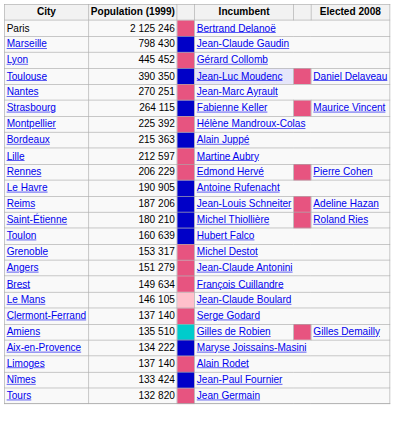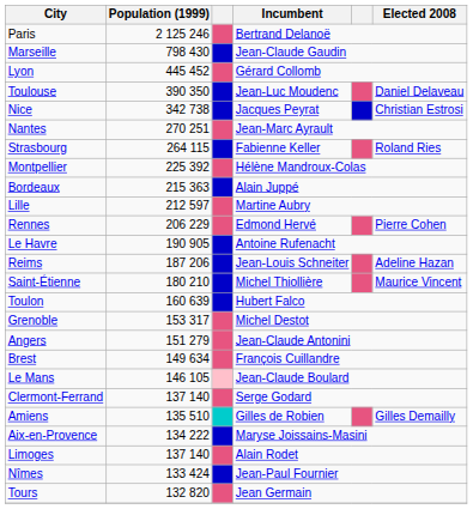 <table class="wikitable">
 <tr>
 <th>City</th>
 <th>Population (1999)</th>
 <th width=20px></th>
 <th>Incumbent</th>
 <th width=20px></th>
 <th>Elected 2008</th>
 </tr>
 <tr>
 <td>Paris</td>
 <td align=right>2 125 246</td>
 <td bgcolor="#E75480"></td>
 <td colspan=3><a href='#'>Bertrand Delanoë</a></td>
 </tr>
 <tr>
 <td><a href='#'>Marseille</a></td>
 <td align=right>798 430</td>
 <td bgcolor="#0000C8"></td>
 <td colspan=3><a href='#'>Jean-Claude Gaudin</a></td>
 </tr>
 <tr>
 <td><a href='#'>Lyon</a></td>
 <td align=right>445 452</td>
 <td bgcolor="#E75480"></td>
 <td colspan=3><a href='#'>Gérard Collomb</a></td>
 </tr>
 <tr>
 <td><a href='#'>Toulouse</a></td>
 <td align=right>390 350</td>
 <td bgcolor="#0000C8"></td>
-<td style="background: lavender;"><a href='#'>Jean-Luc Moudenc</a></td>
+<td><a href='#'>Jean-Luc Moudenc</a></td>
 <td bgcolor="#E75480"></td>
 <td><a href='#'>Daniel Delaveau</a></td>
+</tr>
+<tr>
+<td><a href='#'>Nice</a></td>
+<td align=right>342 738</td>
+<td bgcolor="#0000C8"></td>
+<td><a href='#'>Jacques Peyrat</a></td>
+<td bgcolor="#0000C8"></td>
+<td><a href='#'>Christian Estrosi</a></td>
 </tr>
 <tr>
 <td><a href='#'>Nantes</a></td>
 <td align=right>270 251</td>
 <td bgcolor="#E75480"></td>
 <td colspan=3><a href='#'>Jean-Marc Ayrault</a></td>
 </tr>
 <tr>
 <td><a href='#'>Strasbourg</a></td>
 <td align=right>264 115</td>
 <td bgcolor="#0000C8"></td>
 <td><a href='#'>Fabienne Keller</a></td>
 <td bgcolor="#E75480"></td>
-<td><a href='#'>Maurice Vincent</a></td>
+<td><a href='#'>Roland Ries</a></td>
 </tr>
 <tr>
 <td><a href='#'>Montpellier</a></td>
 <td align=right>225 392</td>
 <td bgcolor="#E75480"></td>
 <td colspan=3><a href='#'>Hélène Mandroux-Colas</a></td>
 </tr>
 <tr>
 <td><a href='#'>Bordeaux</a></td>
 <td align=right>215 363</td>
 <td bgcolor="#0000C8"></td>
 <td colspan=3><a href='#'>Alain Juppé</a></td>
 </tr>
 <tr>
 <td><a href='#'>Lille</a></td>
 <td align=right>212 597</td>
 <td bgcolor="#E75480"></td>
 <td colspan=3><a href='#'>Martine Aubry</a></td>
 </tr>
 <tr>
 <td><a href='#'>Rennes</a></td>
 <td align=right>206 229</td>
 <td bgcolor="#E75480"></td>
 <td><a href='#'>Edmond Hervé</a></td>
 <td bgcolor="#E75480"></td>
 <td><a href='#'>Pierre Cohen</a></td>
 </tr>
 <tr>
 <td><a href='#'>Le Havre</a></td>
 <td align=right>190 905</td>
 <td bgcolor="#0000C8"></td>
 <td colspan=3><a href='#'>Antoine Rufenacht</a></td>
 </tr>
 <tr>
 <td><a href='#'>Reims</a></td>
 <td align=right>187 206</td>
 <td bgcolor="#0000C8"></td>
 <td><a href='#'>Jean-Louis Schneiter</a></td>
 <td bgcolor="#E75480"></td>
 <td><a href='#'>Adeline Hazan</a></td>
 </tr>
 <tr>
 <td><a href='#'>Saint-Étienne</a></td>
 <td align=right>180 210</td>
 <td bgcolor="#0000C8"></td>
 <td><a href='#'>Michel Thiollière</a></td>
 <td bgcolor="#E75480"></td>
-<td><a href='#'>Roland Ries</a></td>
+<td><a href='#'>Maurice Vincent</a></td>
 </tr>
 <tr>
 <td><a href='#'>Toulon</a></td>
 <td align=right>160 639</td>
 <td bgcolor="#0000C8"></td>
 <td colspan=3><a href='#'>Hubert Falco</a></td>
 </tr>
 <tr>
 <td><a href='#'>Grenoble</a></td>
 <td align=right>153 317</td>
 <td bgcolor="#E75480"></td>
 <td colspan=3><a href='#'>Michel Destot</a></td>
 </tr>
 <tr>
 <td><a href='#'>Angers</a></td>
 <td align=right>151 279</td>
 <td bgcolor="#E75480"></td>
 <td colspan=3><a href='#'>Jean-Claude Antonini</a></td>
 </tr>
 <tr>
 <td><a href='#'>Brest</a></td>
 <td align=right>149 634</td>
 <td bgcolor="#E75480"></td>
 <td colspan=3><a href='#'>François Cuillandre</a></td>
 </tr>
 <tr>
 <td><a href='#'>Le Mans</a></td>
 <td align=right>146 105</td>
 <td bgcolor="pink"></td>
 <td colspan=3><a href='#'>Jean-Claude Boulard</a></td>
 </tr>
 <tr>
 <td><a href='#'>Clermont-Ferrand</a></td>
 <td align=right>137 140</td>
 <td bgcolor="#E75480"></td>
 <td colspan=3><a href='#'>Serge Godard</a></td>
 </tr>
 <tr>
 <td><a href='#'>Amiens</a></td>
 <td align=right>135 510</td>
 <td bgcolor="#00CCCC"></td>
 <td><a href='#'>Gilles de Robien</a></td>
 <td bgcolor="#E75480"></td>
 <td><a href='#'>Gilles Demailly</a></td>
 </tr>
 <tr>
 <td><a href='#'>Aix-en-Provence</a></td>
 <td align=right>134 222</td>
 <td bgcolor="#0000C8"></td>
 <td colspan=3><a href='#'>Maryse Joissains-Masini</a></td>
 </tr>
 <tr>
 <td><a href='#'>Limoges</a></td>
 <td align=right>137 140</td>
 <td bgcolor="#E75480"></td>
 <td colspan=3><a href='#'>Alain Rodet</a></td>
 </tr>
 <tr>
 <td><a href='#'>Nîmes</a></td>
 <td align=right>133 424</td>
 <td bgcolor="#0000C8"></td>
 <td colspan=3><a href='#'>Jean-Paul Fournier</a></td>
 </tr>
 <tr>
 <td><a href='#'>Tours</a></td>
 <td align=right>132 820</td>
 <td bgcolor="#E75480"></td>
 <td colspan=3><a href='#'>Jean Germain</a></td>
 </tr>
 <tr>
 </tr>
 </table>
